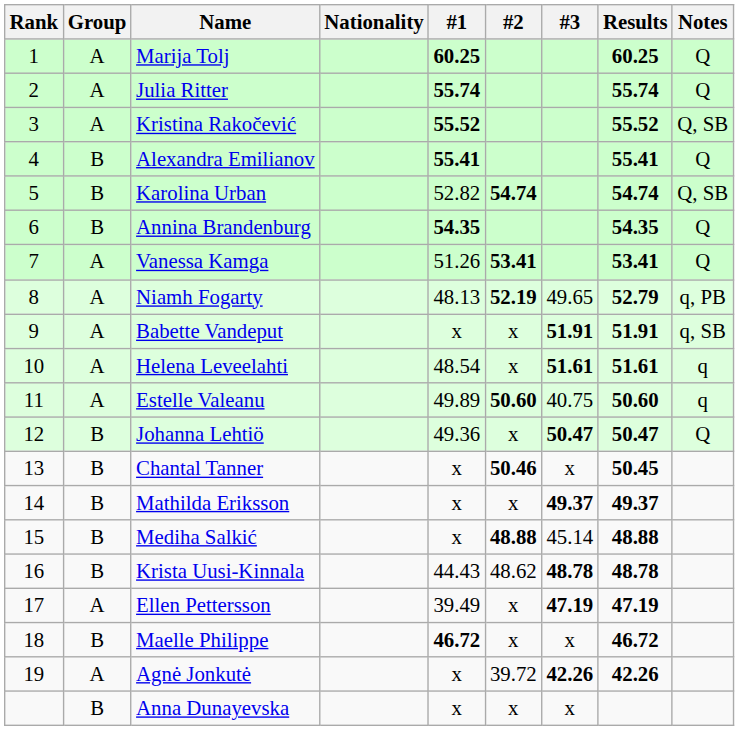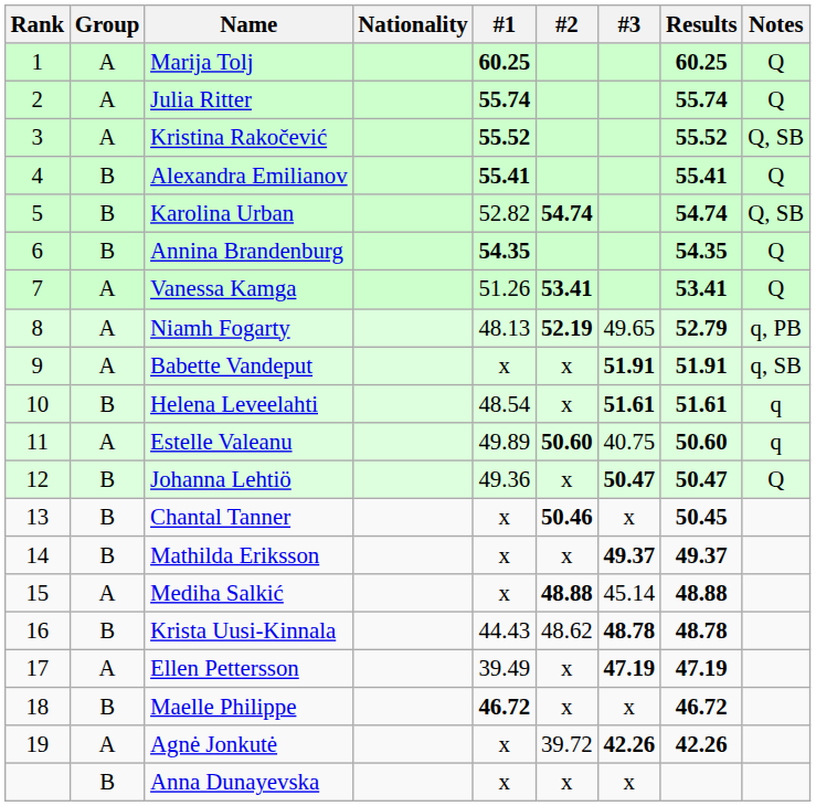 <table class="wikitable sortable" style="text-align:center;font-size:95%">
 <tr>
 <th>Rank</th>
 <th>Group</th>
 <th>Name</th>
 <th>Nationality</th>
 <th>#1</th>
 <th>#2</th>
 <th>#3</th>
 <th>Results</th>
 <th>Notes</th>
 </tr>
 <tr bgcolor=ccffcc>
 <td>1</td>
 <td>A</td>
 <td align=left><a href='#'>Marija Tolj</a></td>
 <td align=left></td>
 <td><strong>60.25</strong></td>
 <td></td>
 <td></td>
 <td><strong>60.25</strong></td>
 <td>Q</td>
 </tr>
 <tr bgcolor=ccffcc>
 <td>2</td>
 <td>A</td>
 <td align=left><a href='#'>Julia Ritter</a></td>
 <td align=left></td>
 <td><strong>55.74</strong></td>
 <td></td>
 <td></td>
 <td><strong>55.74</strong></td>
 <td>Q</td>
 </tr>
 <tr bgcolor=ccffcc>
 <td>3</td>
 <td>A</td>
 <td align=left><a href='#'>Kristina Rakočević</a></td>
 <td align=left></td>
 <td><strong>55.52</strong></td>
 <td></td>
 <td></td>
 <td><strong>55.52</strong></td>
 <td>Q, SB</td>
 </tr>
 <tr bgcolor=ccffcc>
 <td>4</td>
 <td>B</td>
 <td align=left><a href='#'>Alexandra Emilianov</a></td>
 <td align=left></td>
 <td><strong>55.41</strong></td>
 <td></td>
 <td></td>
 <td><strong>55.41</strong></td>
 <td>Q</td>
 </tr>
 <tr bgcolor=ccffcc>
 <td>5</td>
 <td>B</td>
 <td align=left><a href='#'>Karolina Urban</a></td>
 <td align=left></td>
 <td>52.82</td>
 <td><strong>54.74</strong></td>
 <td></td>
 <td><strong>54.74</strong></td>
 <td>Q, SB</td>
 </tr>
 <tr bgcolor=ccffcc>
 <td>6</td>
 <td>B</td>
 <td align=left><a href='#'>Annina Brandenburg</a></td>
 <td align=left></td>
 <td><strong>54.35</strong></td>
 <td></td>
 <td></td>
 <td><strong>54.35</strong></td>
 <td>Q</td>
 </tr>
 <tr bgcolor=ccffcc>
 <td>7</td>
 <td>A</td>
 <td align=left><a href='#'>Vanessa Kamga</a></td>
 <td align=left></td>
 <td>51.26</td>
 <td><strong>53.41</strong></td>
 <td></td>
 <td><strong>53.41</strong></td>
 <td>Q</td>
 </tr>
 <tr bgcolor=ddffdd>
 <td>8</td>
 <td>A</td>
 <td align=left><a href='#'>Niamh Fogarty</a></td>
 <td align=left></td>
 <td>48.13</td>
 <td><strong>52.19</strong></td>
 <td>49.65</td>
 <td><strong>52.79</strong></td>
 <td>q, PB</td>
 </tr>
 <tr bgcolor=ddffdd>
 <td>9</td>
 <td>A</td>
 <td align=left><a href='#'>Babette Vandeput</a></td>
 <td align=left></td>
 <td>x</td>
 <td>x</td>
 <td><strong>51.91</strong></td>
 <td><strong>51.91</strong></td>
 <td>q, SB</td>
 </tr>
 <tr bgcolor=ddffdd>
 <td>10</td>
-<td>A</td>
+<td>B</td>
 <td align=left><a href='#'>Helena Leveelahti</a></td>
 <td align=left></td>
 <td>48.54</td>
 <td>x</td>
 <td><strong>51.61</strong></td>
 <td><strong>51.61</strong></td>
 <td>q</td>
 </tr>
 <tr bgcolor=ddffdd>
 <td>11</td>
 <td>A</td>
 <td align=left><a href='#'>Estelle Valeanu</a></td>
 <td align=left></td>
 <td>49.89</td>
 <td><strong>50.60</strong></td>
 <td>40.75</td>
 <td><strong>50.60</strong></td>
 <td>q</td>
 </tr>
 <tr bgcolor=ddffdd>
 <td>12</td>
 <td>B</td>
 <td align=left><a href='#'>Johanna Lehtiö</a></td>
 <td align=left></td>
 <td>49.36</td>
 <td>x</td>
 <td><strong>50.47</strong></td>
 <td><strong>50.47</strong></td>
 <td>Q</td>
 </tr>
 <tr>
 <td>13</td>
 <td>B</td>
 <td align=left><a href='#'>Chantal Tanner</a></td>
 <td align=left></td>
 <td>x</td>
 <td><strong>50.46</strong></td>
 <td>x</td>
 <td><strong>50.45</strong></td>
 <td></td>
 </tr>
 <tr>
 <td>14</td>
 <td>B</td>
 <td align=left><a href='#'>Mathilda Eriksson</a></td>
 <td align=left></td>
 <td>x</td>
 <td>x</td>
 <td><strong>49.37</strong></td>
 <td><strong>49.37</strong></td>
 <td></td>
 </tr>
 <tr>
 <td>15</td>
-<td>B</td>
+<td>A</td>
 <td align=left><a href='#'>Mediha Salkić</a></td>
 <td align=left></td>
 <td>x</td>
 <td><strong>48.88</strong></td>
 <td>45.14</td>
 <td><strong>48.88</strong></td>
 <td></td>
 </tr>
 <tr>
 <td>16</td>
 <td>B</td>
 <td align=left><a href='#'>Krista Uusi-Kinnala</a></td>
 <td align=left></td>
 <td>44.43</td>
 <td>48.62</td>
 <td><strong>48.78</strong></td>
 <td><strong>48.78</strong></td>
 <td></td>
 </tr>
 <tr>
 <td>17</td>
 <td>A</td>
 <td align=left><a href='#'>Ellen Pettersson</a></td>
 <td align=left></td>
 <td>39.49</td>
 <td>x</td>
 <td><strong>47.19</strong></td>
 <td><strong>47.19</strong></td>
 <td></td>
 </tr>
 <tr>
 <td>18</td>
 <td>B</td>
 <td align=left><a href='#'>Maelle Philippe</a></td>
 <td align=left></td>
 <td><strong>46.72</strong></td>
 <td>x</td>
 <td>x</td>
 <td><strong>46.72</strong></td>
 <td></td>
 </tr>
 <tr>
 <td>19</td>
 <td>A</td>
 <td align=left><a href='#'>Agnė Jonkutė</a></td>
 <td align=left></td>
 <td>x</td>
 <td>39.72</td>
 <td><strong>42.26</strong></td>
 <td><strong>42.26</strong></td>
 <td></td>
 </tr>
 <tr>
 <td></td>
 <td>B</td>
 <td align=left><a href='#'>Anna Dunayevska</a></td>
 <td align=left></td>
 <td>x</td>
 <td>x</td>
 <td>x</td>
 <td><strong></strong></td>
 <td></td>
 </tr>
 </table>
